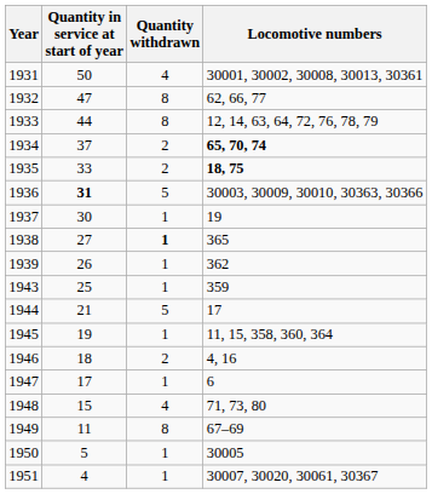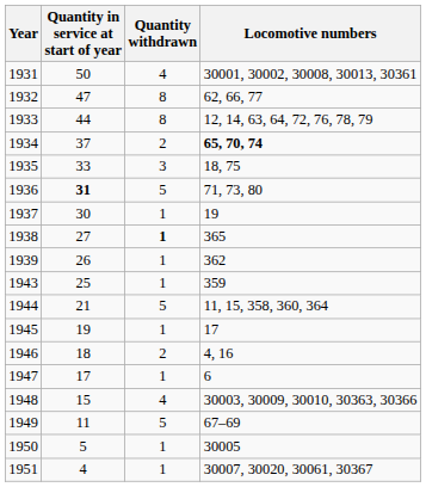 <table class="wikitable" style=text-align:center>
 <tr>
 <th>Year</th>
 <th>Quantity in<br>service at<br>start of year</th>
 <th>Quantity<br>withdrawn</th>
 <th>Locomotive numbers</th>
 </tr>
 <tr>
 <td>1931</td>
 <td>50</td>
 <td>4</td>
 <td align=left>30001, 30002, 30008, 30013, 30361</td>
 </tr>
 <tr>
 <td>1932</td>
 <td>47</td>
 <td>8</td>
 <td align=left>62, 66, 77</td>
 </tr>
 <tr>
 <td>1933</td>
 <td>44</td>
 <td>8</td>
 <td align=left>12, 14, 63, 64, 72, 76, 78, 79</td>
 </tr>
 <tr>
 <td>1934</td>
 <td>37</td>
 <td>2</td>
 <td align=left><strong>65, 70, 74</strong></td>
 </tr>
 <tr>
 <td>1935</td>
 <td>33</td>
-<td>2</td>
-<td align=left><strong>18, 75</strong></td>
+<td>3</td>
+<td align=left>18, 75</td>
 </tr>
 <tr>
 <td>1936</td>
 <td><strong>31</strong></td>
 <td>5</td>
-<td align=left>30003, 30009, 30010, 30363, 30366</td>
+<td align=left>71, 73, 80</td>
 </tr>
 <tr>
 <td>1937</td>
 <td>30</td>
 <td>1</td>
 <td align=left>19</td>
 </tr>
 <tr>
 <td>1938</td>
 <td>27</td>
 <td><strong>1</strong></td>
 <td align=left>365</td>
 </tr>
 <tr>
 <td>1939</td>
 <td>26</td>
 <td>1</td>
 <td align=left>362</td>
 </tr>
 <tr>
 <td>1943</td>
 <td>25</td>
 <td>1</td>
 <td align=left>359</td>
 </tr>
 <tr>
 <td>1944</td>
 <td>21</td>
 <td>5</td>
-<td align=left>17</td>
+<td align=left>11, 15, 358, 360, 364</td>
 </tr>
 <tr>
 <td>1945</td>
 <td>19</td>
 <td>1</td>
-<td align=left>11, 15, 358, 360, 364</td>
+<td align=left>17</td>
 </tr>
 <tr>
 <td>1946</td>
 <td>18</td>
 <td>2</td>
 <td align=left>4, 16</td>
 </tr>
 <tr>
 <td>1947</td>
 <td>17</td>
 <td>1</td>
 <td align=left>6</td>
 </tr>
 <tr>
 <td>1948</td>
 <td>15</td>
 <td>4</td>
-<td align=left>71, 73, 80</td>
+<td align=left>30003, 30009, 30010, 30363, 30366</td>
 </tr>
 <tr>
 <td>1949</td>
 <td>11</td>
-<td>8</td>
+<td>5</td>
 <td align=left>67–69</td>
 </tr>
 <tr>
 <td>1950</td>
 <td>5</td>
 <td>1</td>
 <td align=left>30005</td>
 </tr>
 <tr>
 <td>1951</td>
 <td>4</td>
 <td>1</td>
 <td align=left>30007, 30020, 30061, 30367</td>
 </tr>
 </table>
